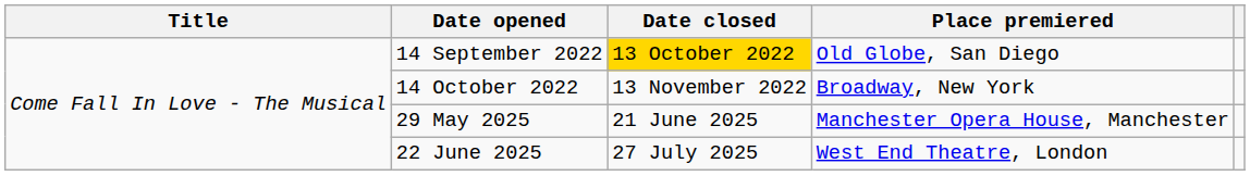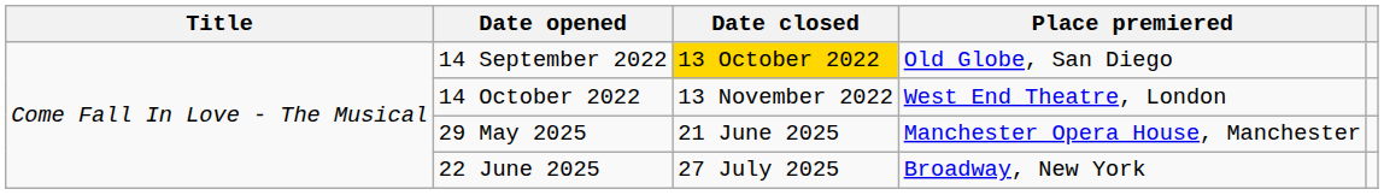 <table class="wikitable sortable plainrowheaders">
 <tr>
 <th scope="col">Title</th>
 <th scope="col">Date opened</th>
 <th scope="col">Date closed</th>
 <th scope="col">Place premiered</th>
 <th scope="col" class="unsortable"></th>
 </tr>
 <tr>
 <td rowspan="4"><em>Come Fall In Love - The Musical</em></td>
 <td>14 September 2022</td>
 <td style="background: gold;">13 October 2022</td>
 <td><a href='#'>Old Globe</a>, San Diego</td>
 <td></td>
 </tr>
 <tr>
 <td>14 October 2022</td>
 <td>13 November 2022</td>
-<td><a href='#'>Broadway</a>, New York</td>
+<td><a href='#'>West End Theatre</a>, London</td>
 <td></td>
 </tr>
 <tr>
 <td>29 May 2025</td>
 <td>21 June 2025</td>
 <td><a href='#'>Manchester Opera House</a>, Manchester</td>
 <td></td>
 </tr>
 <tr>
 <td>22 June 2025</td>
 <td>27 July 2025</td>
-<td><a href='#'>West End Theatre</a>, London</td>
+<td><a href='#'>Broadway</a>, New York</td>
 <td></td>
 </tr>
 </table>
